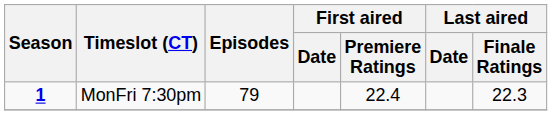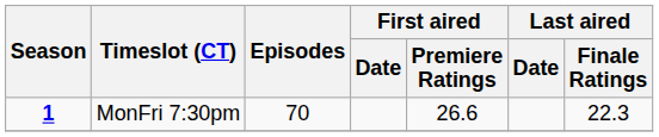 <table class="wikitable" style="text-align: center">
 <tr>
 <th scope="col" rowspan="2">Season</th>
 <th scope="col" rowspan="2">Timeslot (<a href='#'>CT</a>)</th>
 <th scope="col" rowspan="2">Episodes</th>
 <th scope="col" colspan="2">First aired</th>
 <th scope="col" colspan="2">Last aired</th>
 </tr>
 <tr>
 <th scope="col">Date</th>
 <th scope="col">Premiere<br>Ratings</th>
 <th scope="col">Date</th>
 <th scope="col">Finale<br>Ratings</th>
 </tr>
 <tr>
 <td rowspan="1"><strong><a href='#'>1</a></strong></td>
 <td rowspan="1">MonFri 7:30pm</td>
-<td>79</td>
+<td>70</td>
 <td></td>
-<td rowspan="1">22.4</td>
+<td rowspan="1">26.6</td>
 <td></td>
 <td rowspan="1">22.3</td>
 </tr>
 <tr>
 </tr>
 </table>
